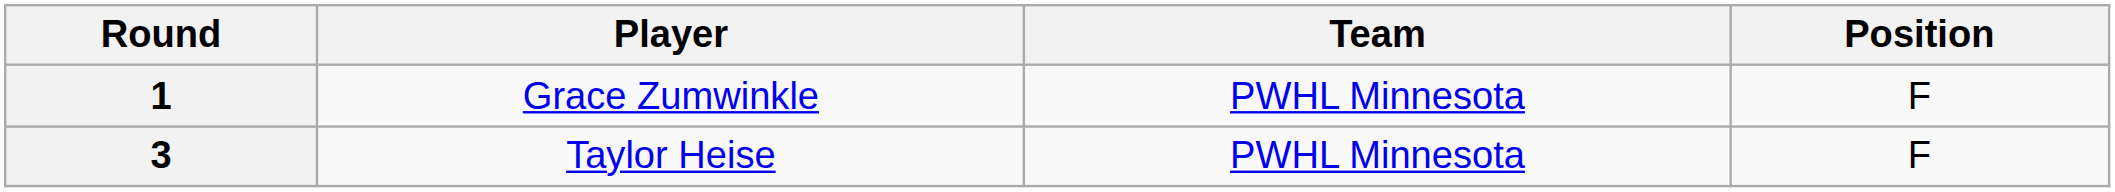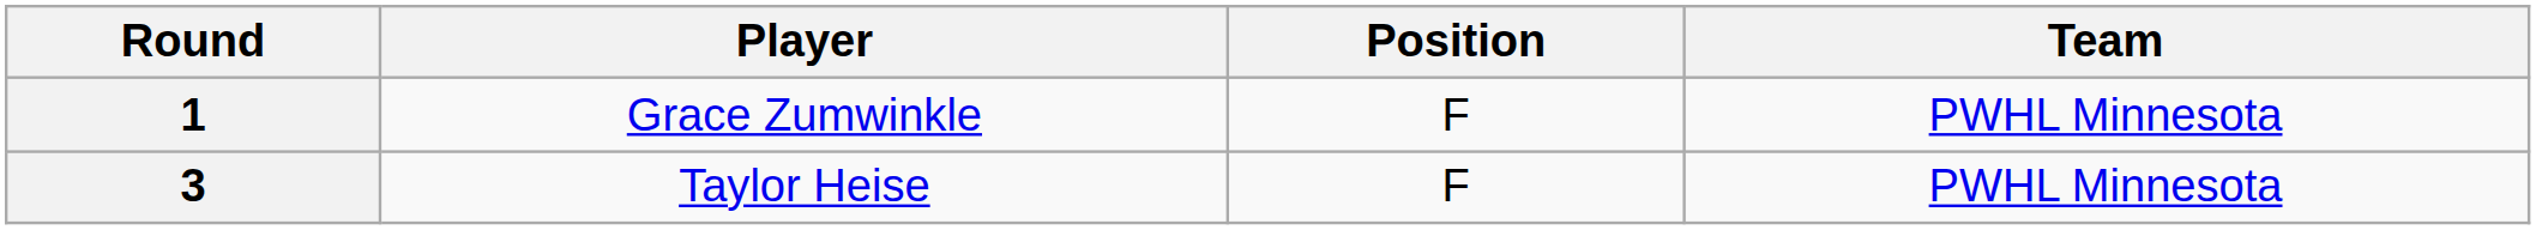 <table class="wikitable" width="70%" style="text-align:center;">
 <tr>
 <th scope="row">Round</th>
 <th scope="row">Player</th>
+<th scope="row">Position</th>
 <th scope="row">Team</th>
-<th scope="row">Position</th>
 </tr>
 <tr>
 <th scope="row">1</th>
 <td><a href='#'>Grace Zumwinkle</a></td>
+<td>F</td>
 <td><a href='#'>PWHL Minnesota</a></td>
-<td>F</td>
 </tr>
 <tr>
 <th scope="row">3</th>
 <td><a href='#'>Taylor Heise</a></td>
+<td>F</td>
 <td><a href='#'>PWHL Minnesota</a></td>
-<td>F</td>
 </tr>
 </table>
